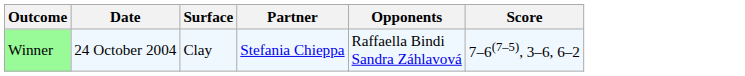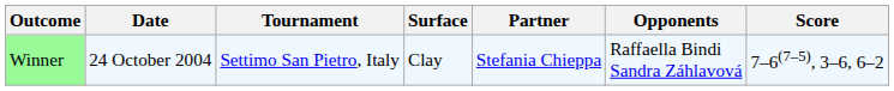 <table class="sortable wikitable" style=font-size:97%>
 <tr>
 <th>Outcome</th>
 <th>Date</th>
+<th>Tournament</th>
 <th>Surface</th>
 <th>Partner</th>
 <th>Opponents</th>
 <th>Score</th>
 </tr>
 <tr style="background:#f0f8ff;">
 <td bgcolor="98FB98">Winner</td>
 <td>24 October 2004</td>
+<td><a href='#'>Settimo San Pietro</a>, Italy</td>
 <td>Clay</td>
 <td> <a href='#'>Stefania Chieppa</a></td>
 <td> Raffaella Bindi <br>  <a href='#'>Sandra Záhlavová</a></td>
 <td>7–6<sup>(7–5)</sup>, 3–6, 6–2</td>
 </tr>
 </table>
